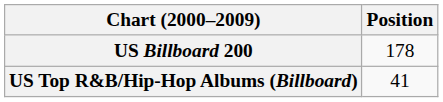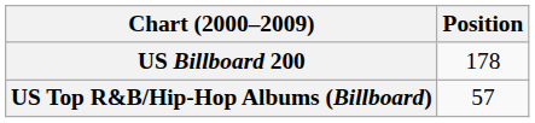 <table class="wikitable sortable plainrowheaders" style="text-align:center">
 <tr>
 <th scope="col">Chart (2000–2009)</th>
 <th scope="col">Position</th>
 </tr>
 <tr>
 <th scope="row">US <em>Billboard</em> 200</th>
 <td>178</td>
 </tr>
 <tr>
 <th scope="row">US Top R&B/Hip-Hop Albums (<em>Billboard</em>)</th>
-<td>41</td>
+<td>57</td>
 </tr>
 </table>
